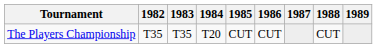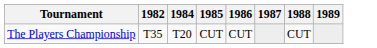 <table class="wikitable" style="font-size:95%;text-align:center;">
 <tr>
 <th>Tournament</th>
 <th>1982</th>
-<th>1983</th>
 <th>1984</th>
 <th>1985</th>
 <th>1986</th>
 <th>1987</th>
 <th>1988</th>
 <th>1989</th>
 </tr>
 <tr>
 <td align=left><a href='#'>The Players Championship</a></td>
 <td>T35</td>
-<td>T35</td>
 <td>T20</td>
 <td>CUT</td>
 <td>CUT</td>
 <td style="background:#eeeeee;"></td>
 <td>CUT</td>
 <td style="background:#eeeeee;"></td>
 </tr>
 </table>
